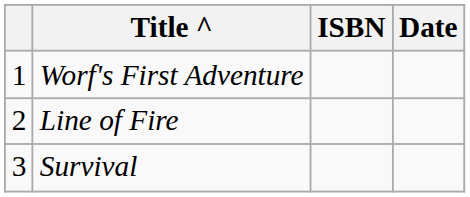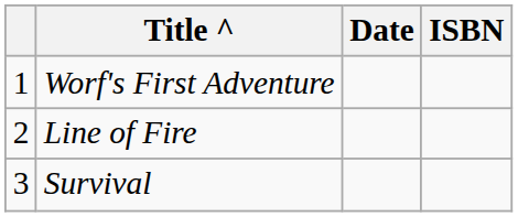 <table class="wikitable">
 <tr>
 <th></th>
 <th>Title ^</th>
+<th>Date</th>
 <th>ISBN</th>
-<th>Date</th>
 </tr>
 <tr>
 <td>1</td>
 <td><em>Worf's First Adventure</em></td>
 <td></td>
 <td></td>
 </tr>
 <tr>
 <td>2</td>
 <td><em>Line of Fire</em></td>
 <td></td>
 <td></td>
 </tr>
 <tr>
 <td>3</td>
 <td><em>Survival</em></td>
 <td></td>
 <td></td>
 </tr>
 </table>
